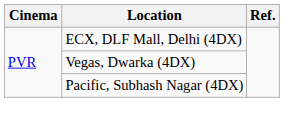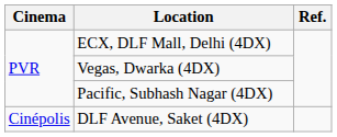 <table class="wikitable">
 <tr>
 <th width="21%">Cinema</th>
 <th>Location</th>
 <th>Ref.</th>
 </tr>
 <tr>
 <td Rowspan="3"><a href='#'>PVR</a></td>
 <td>ECX, DLF Mall, Delhi (4DX)</td>
 <td Rowspan="3"></td>
 </tr>
 <tr>
 <td>Vegas, Dwarka (4DX)</td>
 </tr>
 <tr>
 <td>Pacific, Subhash Nagar (4DX)</td>
 </tr>
+<tr>
+<td><a href='#'>Cinépolis</a></td>
+<td>DLF Avenue, Saket (4DX)</td>
+<td></td>
+</tr>
 </table>
